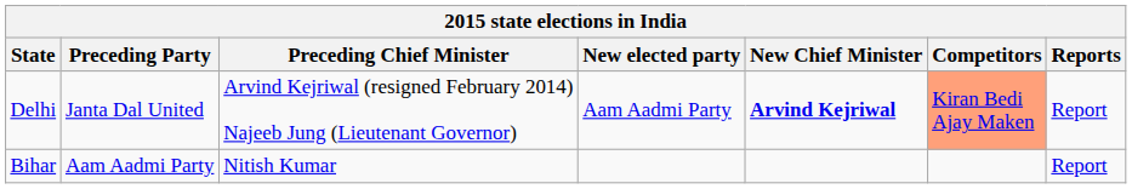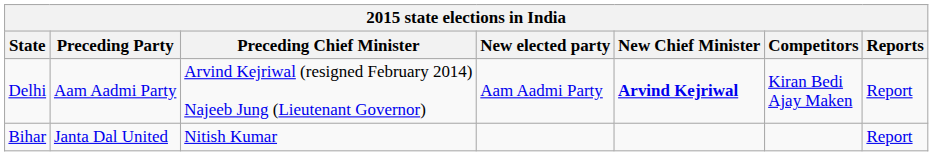 <table class=wikitable>
 <tr>
 <th colspan=8>2015 state elections in India</th>
 </tr>
 <tr>
 <th colspan=2>State</th>
 <th>Preceding Party</th>
 <th>Preceding Chief Minister</th>
 <th>New elected party</th>
 <th>New Chief Minister</th>
 <th>Competitors</th>
 <th>Reports</th>
 </tr>
 <tr>
 <td colspan=2><a href='#'>Delhi</a></td>
-<td> <a href='#'>Janta Dal United</a></td>
+<td> <a href='#'>Aam Aadmi Party</a></td>
 <td> <a href='#'>Arvind Kejriwal</a> (resigned February 2014)<br><br><a href='#'>Najeeb Jung</a> (<a href='#'>Lieutenant Governor</a>)</td>
 <td> <a href='#'>Aam Aadmi Party</a></td>
 <td><strong> <a href='#'>Arvind Kejriwal</a></strong></td>
-<td style="background: lightsalmon;"><a href='#'>Kiran Bedi</a><br><a href='#'>Ajay Maken</a></td>
+<td><a href='#'>Kiran Bedi</a><br><a href='#'>Ajay Maken</a></td>
 <td><a href='#'>Report</a></td>
 </tr>
 <tr>
 <td colspan=2><a href='#'>Bihar</a></td>
-<td> <a href='#'>Aam Aadmi Party</a></td>
+<td> <a href='#'>Janta Dal United</a></td>
 <td> <a href='#'>Nitish Kumar</a></td>
 <td></td>
 <td></td>
 <td></td>
 <td><a href='#'>Report</a></td>
 </tr>
 </table>
